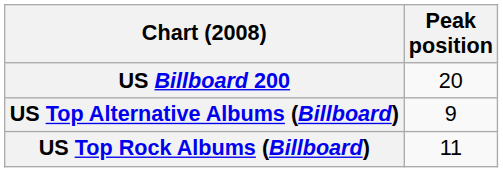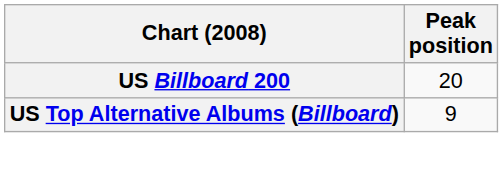 <table class="wikitable sortable plainrowheaders" style="text-align:center">
 <tr>
 <th scope="col">Chart (2008)</th>
 <th scope="col">Peak<br> position</th>
 </tr>
 <tr>
 <th scope="row">US <a href='#'><em>Billboard</em> 200</a></th>
 <td>20</td>
 </tr>
 <tr>
 <th scope="row">US <a href='#'>Top Alternative Albums</a> (<a href='#'><em>Billboard</em></a>)</th>
 <td>9</td>
 </tr>
-<tr>
-<th scope="row">US <a href='#'>Top Rock Albums</a> (<a href='#'><em>Billboard</em></a>)</th>
-<td>11</td>
-</tr>
 </table>
